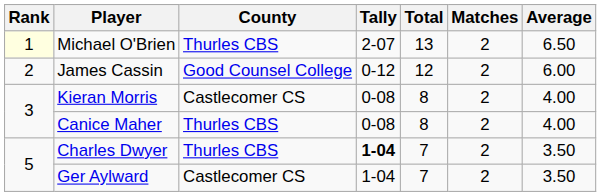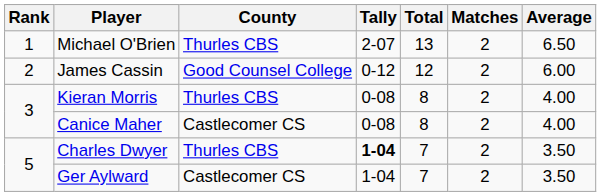 <table class="wikitable">
 <tr>
 <th>Rank</th>
 <th>Player</th>
 <th>County</th>
 <th>Tally</th>
 <th>Total</th>
 <th>Matches</th>
 <th>Average</th>
 </tr>
 <tr>
-<td rowspan=1 align=center style="background: lightyellow;">1</td>
+<td rowspan=1 align=center>1</td>
 <td>Michael O'Brien</td>
 <td><a href='#'>Thurles CBS</a></td>
 <td align=center>2-07</td>
 <td align=center>13</td>
 <td align=center>2</td>
 <td align=center>6.50</td>
 </tr>
 <tr>
 <td rowspan=1 align=center>2</td>
 <td>James Cassin</td>
 <td><a href='#'>Good Counsel College</a></td>
 <td align=center>0-12</td>
 <td align=center>12</td>
 <td align=center>2</td>
 <td align=center>6.00</td>
 </tr>
 <tr>
 <td rowspan=2 align=center>3</td>
 <td><a href='#'>Kieran Morris</a></td>
-<td>Castlecomer CS</td>
+<td><a href='#'>Thurles CBS</a></td>
 <td align=center>0-08</td>
 <td align=center>8</td>
 <td align=center>2</td>
 <td align=center>4.00</td>
 </tr>
 <tr>
 <td><a href='#'>Canice Maher</a></td>
-<td><a href='#'>Thurles CBS</a></td>
+<td>Castlecomer CS</td>
 <td align=center>0-08</td>
 <td align=center>8</td>
 <td align=center>2</td>
 <td align=center>4.00</td>
 </tr>
 <tr>
 <td rowspan=2 align=center>5</td>
 <td><a href='#'>Charles Dwyer</a></td>
 <td><a href='#'>Thurles CBS</a></td>
 <td align=center><strong>1-04</strong></td>
 <td align=center>7</td>
 <td align=center>2</td>
 <td align=center>3.50</td>
 </tr>
 <tr>
 <td><a href='#'>Ger Aylward</a></td>
 <td>Castlecomer CS</td>
 <td align=center>1-04</td>
 <td align=center>7</td>
 <td align=center>2</td>
 <td align=center>3.50</td>
 </tr>
 </table>
